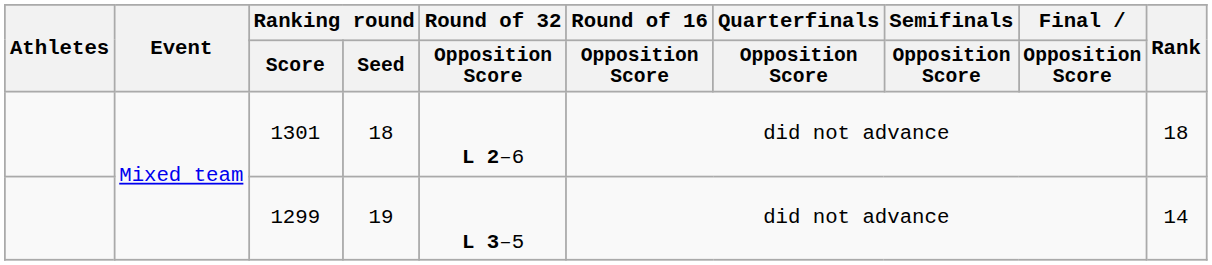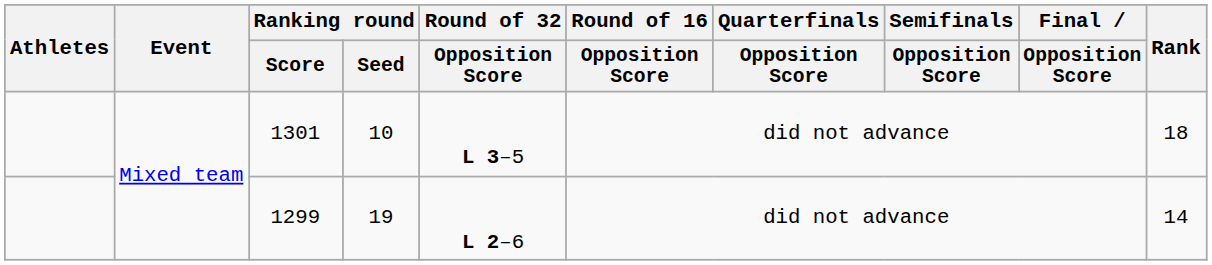 <table class="wikitable" style="font-size:90%;">
 <tr>
 <th rowspan="2">Athletes</th>
 <th rowspan="2">Event</th>
 <th colspan="2">Ranking round</th>
 <th>Round of 32</th>
 <th>Round of 16</th>
 <th>Quarterfinals</th>
 <th>Semifinals</th>
 <th>Final / </th>
 <th rowspan=2>Rank</th>
 </tr>
 <tr style="font-size:95%">
 <th>Score</th>
 <th>Seed</th>
 <th>Opposition<br>Score</th>
 <th>Opposition<br>Score</th>
 <th>Opposition<br>Score</th>
 <th>Opposition<br>Score</th>
 <th>Opposition<br>Score</th>
 </tr>
 <tr align=center>
 <td align=left><br></td>
 <td rowspan=2><a href='#'>Mixed team</a></td>
 <td>1301</td>
-<td>18</td>
-<td><br><br><strong>L</strong> <strong>2</strong>–6</td>
+<td>10</td>
+<td><br><br><strong>L</strong> <strong>3</strong>–5</td>
 <td colspan=4>did not advance</td>
 <td>18</td>
 </tr>
 <tr align=center>
 <td align=left><br></td>
 <td>1299</td>
 <td>19</td>
-<td><br><br><strong>L</strong> <strong>3</strong>–5</td>
+<td><br><br><strong>L</strong> <strong>2</strong>–6</td>
 <td colspan=4>did not advance</td>
 <td>14</td>
 </tr>
 </table>
